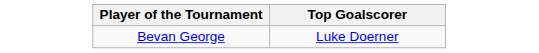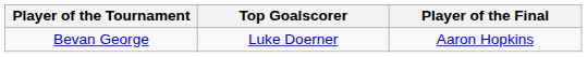 <table class=wikitable style="margin:auto; text-align:center">
 <tr>
 <th style= "width:200px">Player of the Tournament</th>
 <th style= "width:200px">Top Goalscorer</th>
+<th style= "width:200px">Player of the Final</th>
 </tr>
 <tr>
 <td> <a href='#'>Bevan George</a></td>
 <td> <a href='#'>Luke Doerner</a></td>
+<td> <a href='#'>Aaron Hopkins</a></td>
 </tr>
 </table>
